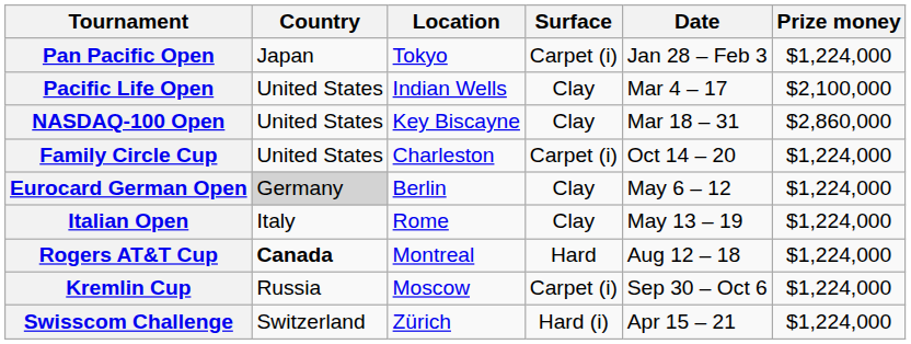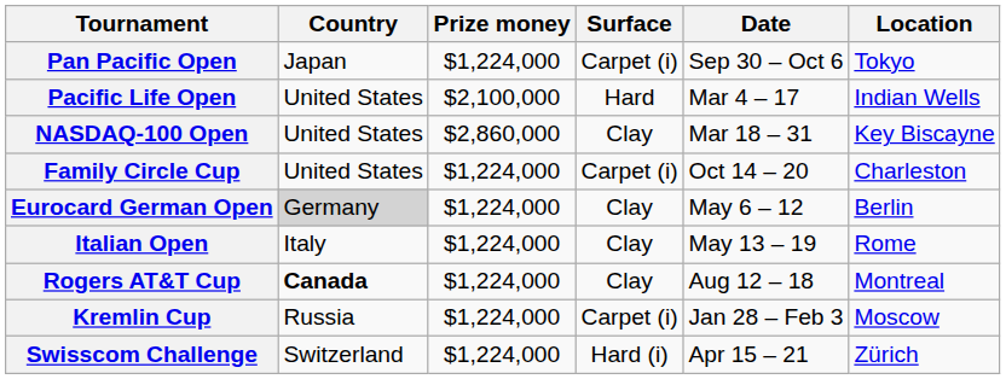 <table class="wikitable plainrowheaders nowrap">
 <tr>
 <th scope="col">Tournament</th>
 <th scope="col">Country</th>
-<th scope="col">Location</th>
+<th scope="col">Prize money</th>
 <th scope="col">Surface</th>
 <th scope="col">Date</th>
-<th scope="col">Prize money</th>
+<th scope="col">Location</th>
 </tr>
 <tr>
 <th scope="row"><a href='#'>Pan Pacific Open</a></th>
 <td>Japan</td>
+<td align="center">$1,224,000</td>
+<td align="center">Carpet (i)</td>
+<td>Sep 30 – Oct 6</td>
 <td><a href='#'>Tokyo</a></td>
-<td align="center">Carpet (i)</td>
-<td>Jan 28 – Feb 3</td>
-<td align="center">$1,224,000</td>
 </tr>
 <tr>
 <th scope="row"><a href='#'>Pacific Life Open</a></th>
 <td>United States</td>
+<td align="center">$2,100,000</td>
+<td align="center">Hard</td>
+<td>Mar 4 – 17</td>
 <td><a href='#'>Indian Wells</a></td>
-<td align="center">Clay</td>
-<td>Mar 4 – 17</td>
-<td align="center">$2,100,000</td>
 </tr>
 <tr>
 <th scope="row"><a href='#'>NASDAQ-100 Open</a></th>
 <td>United States</td>
-<td><a href='#'>Key Biscayne</a></td>
+<td align="center">$2,860,000</td>
 <td align="center">Clay</td>
 <td>Mar 18 – 31</td>
-<td align="center">$2,860,000</td>
+<td><a href='#'>Key Biscayne</a></td>
 </tr>
 <tr>
 <th scope="row"><a href='#'>Family Circle Cup</a></th>
 <td>United States</td>
-<td><a href='#'>Charleston</a></td>
+<td align="center">$1,224,000</td>
 <td align="center">Carpet (i)</td>
 <td>Oct 14 – 20</td>
-<td align="center">$1,224,000</td>
+<td><a href='#'>Charleston</a></td>
 </tr>
 <tr>
 <th scope="row"><a href='#'>Eurocard German Open</a></th>
 <td style="background: lightgrey;">Germany</td>
-<td><a href='#'>Berlin</a></td>
+<td align="center">$1,224,000</td>
 <td align="center">Clay</td>
 <td>May 6 – 12</td>
-<td align="center">$1,224,000</td>
+<td><a href='#'>Berlin</a></td>
 </tr>
 <tr>
 <th scope="row"><a href='#'>Italian Open</a></th>
 <td>Italy</td>
-<td><a href='#'>Rome</a></td>
+<td align="center">$1,224,000</td>
 <td align="center">Clay</td>
 <td>May 13 – 19</td>
-<td align="center">$1,224,000</td>
+<td><a href='#'>Rome</a></td>
 </tr>
 <tr>
 <th scope="row"><a href='#'>Rogers AT&T Cup</a></th>
 <td><strong>Canada</strong></td>
+<td align="center">$1,224,000</td>
+<td align="center">Clay</td>
+<td>Aug 12 – 18</td>
 <td><a href='#'>Montreal</a></td>
-<td align="center">Hard</td>
-<td>Aug 12 – 18</td>
-<td align="center">$1,224,000</td>
 </tr>
 <tr>
 <th scope="row"><a href='#'>Kremlin Cup</a></th>
 <td>Russia</td>
+<td align="center">$1,224,000</td>
+<td align="center">Carpet (i)</td>
+<td>Jan 28 – Feb 3</td>
 <td><a href='#'>Moscow</a></td>
-<td align="center">Carpet (i)</td>
-<td>Sep 30 – Oct 6</td>
-<td align="center">$1,224,000</td>
 </tr>
 <tr>
 <th scope="row"><a href='#'>Swisscom Challenge</a></th>
 <td>Switzerland</td>
-<td><a href='#'>Zürich</a></td>
+<td align="center">$1,224,000</td>
 <td align="center">Hard (i)</td>
 <td>Apr 15 – 21</td>
-<td align="center">$1,224,000</td>
+<td><a href='#'>Zürich</a></td>
 </tr>
 </table>
